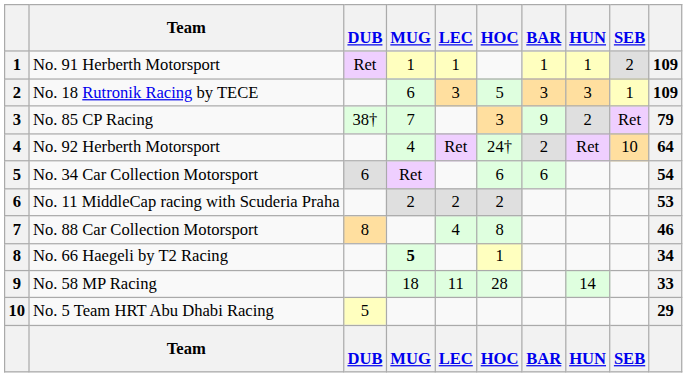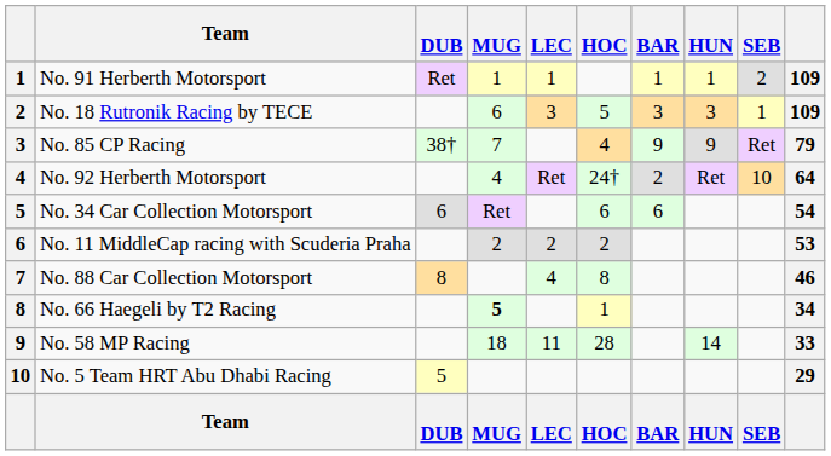 <table align=left| class="wikitable" style="font-size: 85%; text-align: center;">
 <tr valign="top">
 <th valign=middle></th>
 <th valign=middle>Team</th>
 <th><br><a href='#'>DUB</a></th>
 <th><br><a href='#'>MUG</a></th>
 <th><br><a href='#'>LEC</a></th>
 <th><br><a href='#'>HOC</a></th>
 <th><br><a href='#'>BAR</a></th>
 <th><br><a href='#'>HUN</a></th>
 <th><br><a href='#'>SEB</a></th>
 <th valign=middle>  </th>
 </tr>
 <tr>
 <th>1</th>
 <td align=left> No. 91 Herberth Motorsport</td>
 <td style="background:#EFCFFF;">Ret</td>
 <td style="background:#FFFFBF;">1</td>
 <td style="background:#FFFFBF;">1</td>
 <td></td>
 <td style="background:#FFFFBF;">1</td>
 <td style="background:#FFFFBF;">1</td>
 <td style="background:#DFDFDF;">2</td>
 <th>109</th>
 </tr>
 <tr>
 <th>2</th>
 <td align=left> No. 18 <a href='#'>Rutronik Racing</a> by TECE</td>
 <td></td>
 <td style="background:#DFFFDF;">6</td>
 <td style="background:#FFDF9F;">3</td>
 <td style="background:#DFFFDF;">5</td>
 <td style="background:#FFDF9F;">3</td>
 <td style="background:#FFDF9F;">3</td>
 <td style="background:#FFFFBF;">1</td>
 <th>109</th>
 </tr>
 <tr>
 <th>3</th>
 <td align=left> No. 85 CP Racing</td>
 <td style="background:#DFFFDF;">38†</td>
 <td style="background:#DFFFDF;">7</td>
 <td></td>
-<td style="background:#FFDF9F;">3</td>
+<td style="background:#FFDF9F;">4</td>
 <td style="background:#DFFFDF;">9</td>
-<td style="background:#DFDFDF;">2</td>
+<td style="background:#DFDFDF;">9</td>
 <td style="background:#EFCFFF;">Ret</td>
 <th>79</th>
 </tr>
 <tr>
 <th>4</th>
 <td align=left> No. 92 Herberth Motorsport</td>
 <td></td>
 <td style="background:#DFFFDF;">4</td>
 <td style="background:#EFCFFF;">Ret</td>
 <td style="background:#DFFFDF;">24†</td>
 <td style="background:#DFDFDF;">2</td>
 <td style="background:#EFCFFF;">Ret</td>
 <td style="background:#FFDF9F;">10</td>
 <th>64</th>
 </tr>
 <tr>
 <th>5</th>
 <td align=left> No. 34 Car Collection Motorsport</td>
 <td style="background:#DFDFDF;">6</td>
 <td style="background:#EFCFFF;">Ret</td>
 <td></td>
 <td style="background:#DFFFDF;">6</td>
 <td style="background:#DFFFDF;">6</td>
 <td></td>
 <td></td>
 <th>54</th>
 </tr>
 <tr>
 <th>6</th>
 <td align=left> No. 11 MiddleCap racing with Scuderia Praha</td>
 <td></td>
 <td style="background:#DFDFDF;">2</td>
 <td style="background:#DFDFDF;">2</td>
 <td style="background:#DFDFDF;">2</td>
 <td></td>
 <td></td>
 <td></td>
 <th>53</th>
 </tr>
 <tr>
 <th>7</th>
 <td align=left> No. 88 Car Collection Motorsport</td>
 <td style="background:#FFDF9F;">8</td>
 <td></td>
 <td style="background:#DFFFDF;">4</td>
 <td style="background:#DFFFDF;">8</td>
 <td></td>
 <td></td>
 <td></td>
 <th>46</th>
 </tr>
 <tr>
 <th>8</th>
 <td align=left> No. 66 Haegeli by T2 Racing</td>
 <td></td>
 <td style="background:#DFFFDF;"><strong>5</strong></td>
 <td></td>
 <td style="background:#FFFFBF;">1</td>
 <td></td>
 <td></td>
 <td></td>
 <th>34</th>
 </tr>
 <tr>
 <th>9</th>
 <td align=left> No. 58 MP Racing</td>
 <td></td>
 <td style="background:#DFFFDF;">18</td>
 <td style="background:#DFFFDF;">11</td>
 <td style="background:#DFFFDF;">28</td>
 <td></td>
 <td style="background:#DFFFDF;">14</td>
 <td></td>
 <th>33</th>
 </tr>
 <tr>
 <th>10</th>
 <td align=left> No. 5 Team HRT Abu Dhabi Racing</td>
 <td style="background:#FFFFBF;">5</td>
 <td></td>
 <td></td>
 <td></td>
 <td></td>
 <td></td>
 <td></td>
 <th>29</th>
 </tr>
 <tr>
 <th valign=middle></th>
 <th valign=middle>Team</th>
 <th><br><a href='#'>DUB</a></th>
 <th><br><a href='#'>MUG</a></th>
 <th><br><a href='#'>LEC</a></th>
 <th><br><a href='#'>HOC</a></th>
 <th><br><a href='#'>BAR</a></th>
 <th><br><a href='#'>HUN</a></th>
 <th><br><a href='#'>SEB</a></th>
 <th valign=middle>  </th>
 </tr>
 </table>
